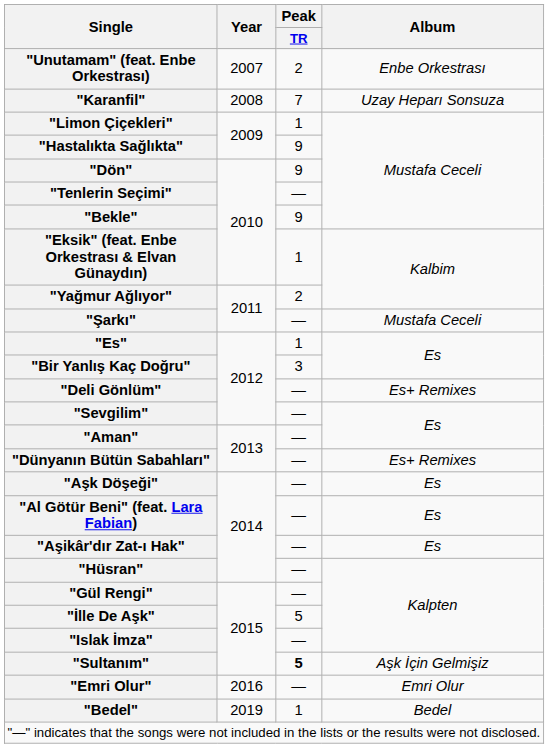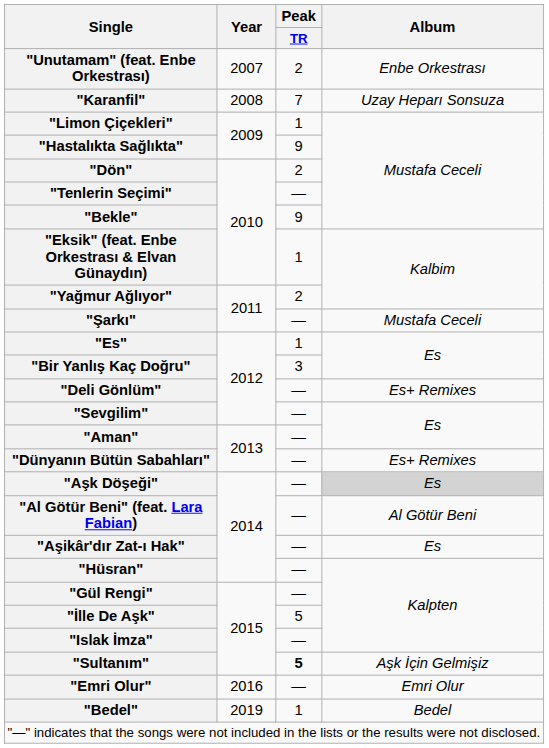 <table class="wikitable plainrowheaders" style="text-align:center;">
 <tr>
 <th scope="col" rowspan="2" style="width:14em;">Single</th>
 <th scope="col" rowspan="2">Year</th>
 <th scope="col">Peak</th>
 <th scope="col" rowspan="2">Album</th>
 </tr>
 <tr>
 <th scope="col" style="width:3em;font-size:90%;"><a href='#'>TR</a><br></th>
 </tr>
 <tr>
 <th scope="row">"Unutamam" (feat. Enbe Orkestrası)</th>
 <td>2007</td>
 <td>2</td>
 <td><em>Enbe Orkestrası</em></td>
 </tr>
 <tr>
 <th scope="row">"Karanfil"</th>
 <td>2008</td>
 <td>7</td>
 <td><em>Uzay Heparı Sonsuza</em></td>
 </tr>
 <tr>
 <th scope="row">"Limon Çiçekleri"</th>
 <td rowspan="2">2009</td>
 <td>1</td>
 <td rowspan="5"><em>Mustafa Ceceli</em></td>
 </tr>
 <tr>
 <th scope="row">"Hastalıkta Sağlıkta"</th>
 <td>9</td>
 </tr>
 <tr>
 <th scope="row">"Dön"</th>
 <td rowspan="4">2010</td>
-<td>9</td>
+<td>2</td>
 </tr>
 <tr>
 <th scope="row">"Tenlerin Seçimi"</th>
 <td>—</td>
 </tr>
 <tr>
 <th scope="row">"Bekle"</th>
 <td>9</td>
 </tr>
 <tr>
 <th scope="row">"Eksik" (feat. Enbe Orkestrası & Elvan Günaydın)</th>
 <td>1</td>
 <td rowspan="2"><em>Kalbim</em></td>
 </tr>
 <tr>
 <th scope="row">"Yağmur Ağlıyor"</th>
 <td rowspan="2">2011</td>
 <td>2</td>
 </tr>
 <tr>
 <th scope="row">"Şarkı"</th>
 <td>—</td>
 <td><em>Mustafa Ceceli</em></td>
 </tr>
 <tr>
 <th scope="row">"Es"</th>
 <td rowspan="4">2012</td>
 <td>1</td>
 <td rowspan="2"><em>Es</em></td>
 </tr>
 <tr>
 <th scope="row">"Bir Yanlış Kaç Doğru"</th>
 <td>3</td>
 </tr>
 <tr>
 <th scope="row">"Deli Gönlüm"</th>
 <td>—</td>
 <td><em>Es+ Remixes</em></td>
 </tr>
 <tr>
 <th scope="row">"Sevgilim"</th>
 <td>—</td>
 <td rowspan="2"><em>Es</em></td>
 </tr>
 <tr>
 <th scope="row">"Aman"</th>
 <td rowspan="2">2013</td>
 <td>—</td>
 </tr>
 <tr>
 <th scope="row">"Dünyanın Bütün Sabahları"</th>
 <td>—</td>
 <td><em>Es+ Remixes</em></td>
 </tr>
 <tr>
 <th scope="row">"Aşk Döşeği"</th>
 <td rowspan="4">2014</td>
 <td>—</td>
-<td><em>Es</em></td>
+<td style="background: lightgrey;"><em>Es</em></td>
 </tr>
 <tr>
 <th scope="row">"Al Götür Beni" (feat. <a href='#'>Lara Fabian</a>)</th>
 <td>—</td>
-<td><em>Es</em></td>
+<td><em>Al Götür Beni</em></td>
 </tr>
 <tr>
 <th scope="row">"Aşikâr'dır Zat-ı Hak"</th>
 <td>—</td>
 <td><em>Es</em></td>
 </tr>
 <tr>
 <th scope="row">"Hüsran"</th>
 <td>—</td>
 <td rowspan="4"><em>Kalpten</em></td>
 </tr>
 <tr>
 <th scope="row">"Gül Rengi"</th>
 <td rowspan="4">2015</td>
 <td>—</td>
 </tr>
 <tr>
 <th scope="row">"İlle De Aşk"</th>
 <td>5</td>
 </tr>
 <tr>
 <th scope="row">"Islak İmza"</th>
 <td>—</td>
 </tr>
 <tr>
 <th scope="row">"Sultanım"</th>
 <td><strong>5</strong></td>
 <td><em>Aşk İçin Gelmişiz</em></td>
 </tr>
 <tr>
 <th scope="row">"Emri Olur"</th>
 <td>2016</td>
 <td>—</td>
 <td><em>Emri Olur</em></td>
 </tr>
 <tr>
 <th scope="row">"Bedel"</th>
 <td>2019</td>
 <td>1</td>
 <td><em>Bedel</em></td>
 </tr>
 <tr>
 <td colspan="5" style="font-size:90%">"—" indicates that the songs were not included in the lists or the results were not disclosed.</td>
 </tr>
 </table>
